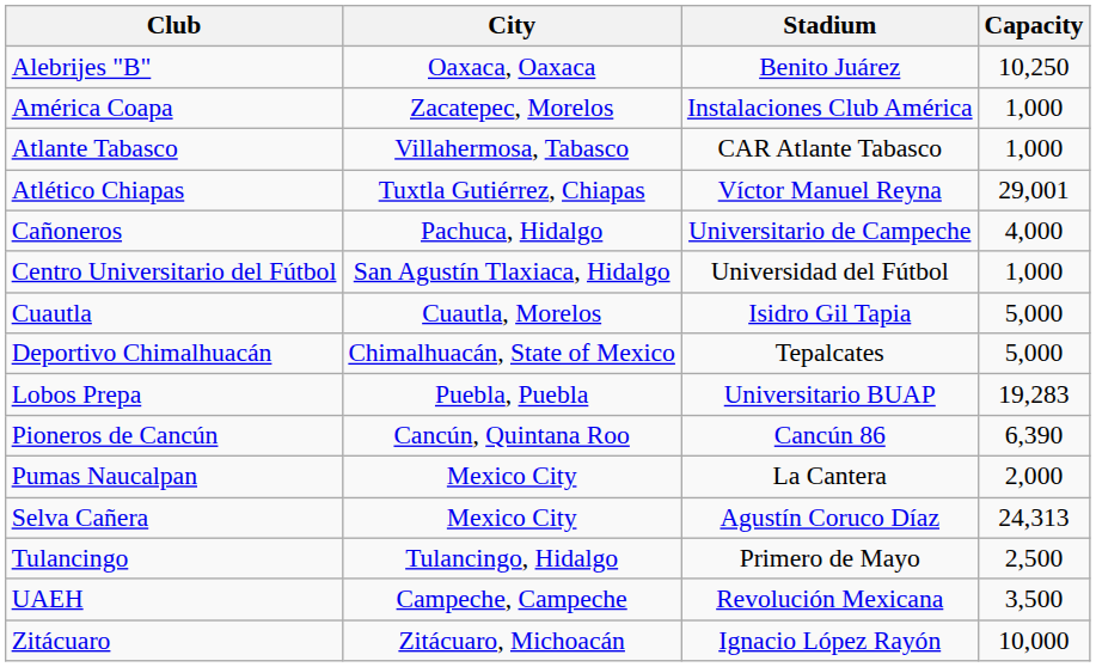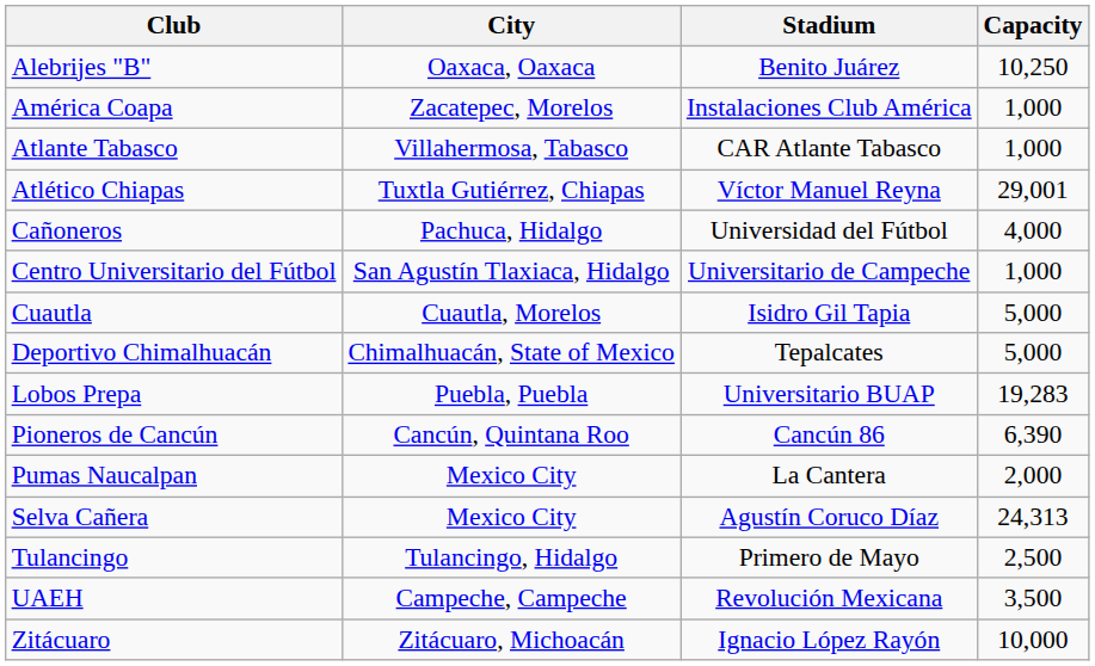 <table class="wikitable sortable" style="text-align: center;">
 <tr>
 <th>Club</th>
 <th>City</th>
 <th>Stadium</th>
 <th>Capacity</th>
 </tr>
 <tr>
 <td align="left"><a href='#'>Alebrijes "B"</a></td>
 <td><a href='#'>Oaxaca</a>, <a href='#'>Oaxaca</a></td>
 <td><a href='#'>Benito Juárez</a></td>
 <td>10,250</td>
 </tr>
 <tr>
 <td align="left"><a href='#'>América Coapa</a></td>
 <td><a href='#'>Zacatepec</a>, <a href='#'>Morelos</a></td>
 <td><a href='#'>Instalaciones Club América</a></td>
 <td>1,000</td>
 </tr>
 <tr>
 <td align="left"><a href='#'>Atlante Tabasco</a></td>
 <td><a href='#'>Villahermosa</a>, <a href='#'>Tabasco</a></td>
 <td>CAR Atlante Tabasco</td>
 <td>1,000</td>
 </tr>
 <tr>
 <td align="left"><a href='#'>Atlético Chiapas</a></td>
 <td><a href='#'>Tuxtla Gutiérrez</a>, <a href='#'>Chiapas</a></td>
 <td><a href='#'>Víctor Manuel Reyna</a></td>
 <td>29,001</td>
 </tr>
 <tr>
 <td align="left"><a href='#'>Cañoneros</a></td>
 <td><a href='#'>Pachuca</a>, <a href='#'>Hidalgo</a></td>
-<td><a href='#'>Universitario de Campeche</a></td>
+<td>Universidad del Fútbol</td>
 <td>4,000</td>
 </tr>
 <tr>
 <td align="left"><a href='#'>Centro Universitario del Fútbol</a></td>
 <td><a href='#'>San Agustín Tlaxiaca</a>, <a href='#'>Hidalgo</a></td>
-<td>Universidad del Fútbol</td>
+<td><a href='#'>Universitario de Campeche</a></td>
 <td>1,000</td>
 </tr>
 <tr>
 <td align="left"><a href='#'>Cuautla</a></td>
 <td><a href='#'>Cuautla</a>, <a href='#'>Morelos</a></td>
 <td><a href='#'>Isidro Gil Tapia</a></td>
 <td>5,000</td>
 </tr>
 <tr>
 <td align="left"><a href='#'>Deportivo Chimalhuacán</a></td>
 <td><a href='#'>Chimalhuacán</a>, <a href='#'>State of Mexico</a></td>
 <td>Tepalcates</td>
 <td>5,000</td>
 </tr>
 <tr>
 <td align="left"><a href='#'>Lobos Prepa</a></td>
 <td><a href='#'>Puebla</a>, <a href='#'>Puebla</a></td>
 <td><a href='#'>Universitario BUAP</a></td>
 <td>19,283</td>
 </tr>
 <tr>
 <td align="left"><a href='#'>Pioneros de Cancún</a></td>
 <td><a href='#'>Cancún</a>, <a href='#'>Quintana Roo</a></td>
 <td><a href='#'>Cancún 86</a></td>
 <td>6,390</td>
 </tr>
 <tr>
 <td align="left"><a href='#'>Pumas Naucalpan</a></td>
 <td><a href='#'>Mexico City</a></td>
 <td>La Cantera</td>
 <td>2,000</td>
 </tr>
 <tr>
 <td align="left"><a href='#'>Selva Cañera</a></td>
 <td><a href='#'>Mexico City</a></td>
 <td><a href='#'>Agustín Coruco Díaz</a></td>
 <td>24,313</td>
 </tr>
 <tr>
 <td align="left"><a href='#'>Tulancingo</a></td>
 <td><a href='#'>Tulancingo</a>, <a href='#'>Hidalgo</a></td>
 <td>Primero de Mayo</td>
 <td>2,500</td>
 </tr>
 <tr>
 <td align="left"><a href='#'>UAEH</a></td>
 <td><a href='#'>Campeche</a>, <a href='#'>Campeche</a></td>
 <td><a href='#'>Revolución Mexicana</a></td>
 <td>3,500</td>
 </tr>
 <tr>
 <td align="left"><a href='#'>Zitácuaro</a></td>
 <td><a href='#'>Zitácuaro</a>, <a href='#'>Michoacán</a></td>
 <td><a href='#'>Ignacio López Rayón</a></td>
 <td>10,000</td>
 </tr>
 </table>
